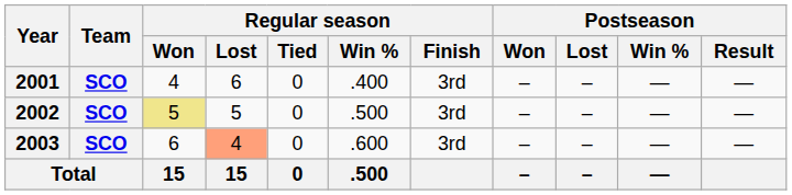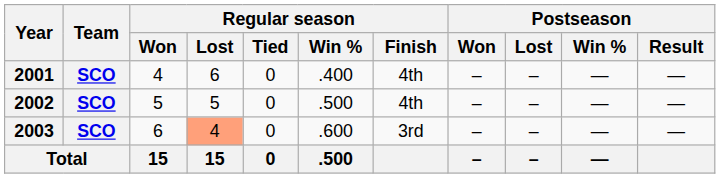 <table class="wikitable" style="font-size:95%; text-align:center; width:40em">
 <tr>
 <th rowspan="2">Year</th>
 <th rowspan="2">Team</th>
 <th colspan="5">Regular season</th>
 <th colspan="4">Postseason</th>
 </tr>
 <tr>
 <th>Won</th>
 <th>Lost</th>
 <th>Tied</th>
 <th>Win %</th>
 <th>Finish</th>
 <th>Won</th>
 <th>Lost</th>
 <th>Win %</th>
 <th>Result</th>
 </tr>
 <tr>
 <th>2001</th>
 <th><a href='#'>SCO</a></th>
 <td>4</td>
 <td>6</td>
 <td>0</td>
 <td>.400</td>
-<td>3rd </td>
+<td>4th </td>
 <td>–</td>
 <td>–</td>
 <td>—</td>
 <td>—</td>
 </tr>
 <tr>
 <th>2002</th>
 <th><a href='#'>SCO</a></th>
-<td style="background: khaki;">5</td>
+<td>5</td>
 <td>5</td>
 <td>0</td>
 <td>.500</td>
-<td>3rd </td>
+<td>4th </td>
 <td>–</td>
 <td>–</td>
 <td>—</td>
 <td>—</td>
 </tr>
 <tr>
 <th>2003</th>
 <th><a href='#'>SCO</a></th>
 <td>6</td>
 <td style="background: lightsalmon;">4</td>
 <td>0</td>
 <td>.600</td>
 <td>3rd </td>
 <td>–</td>
 <td>–</td>
 <td>—</td>
 <td>—</td>
 </tr>
 <tr>
 <th colspan="2">Total</th>
 <th>15</th>
 <th>15</th>
 <th>0</th>
 <th>.500</th>
 <th></th>
 <th>–</th>
 <th>–</th>
 <th>—</th>
 <th></th>
 </tr>
 </table>
